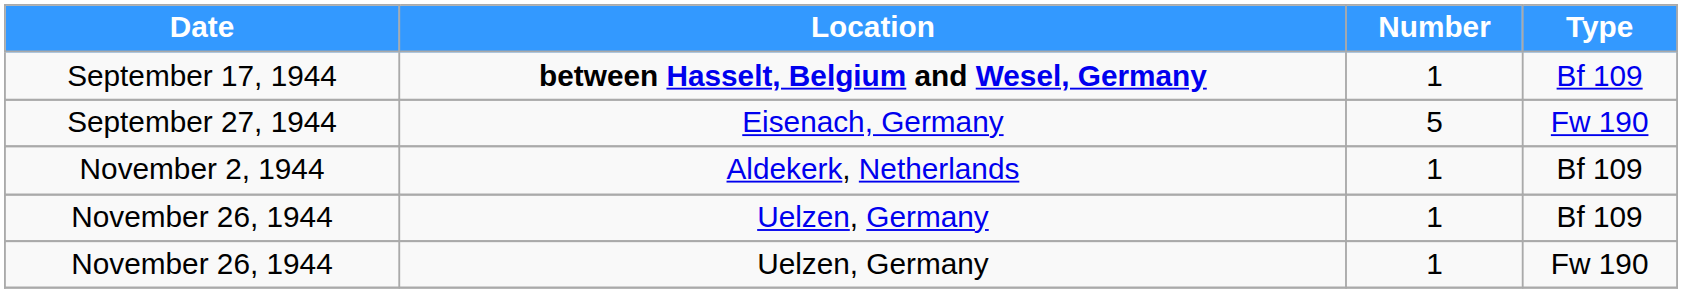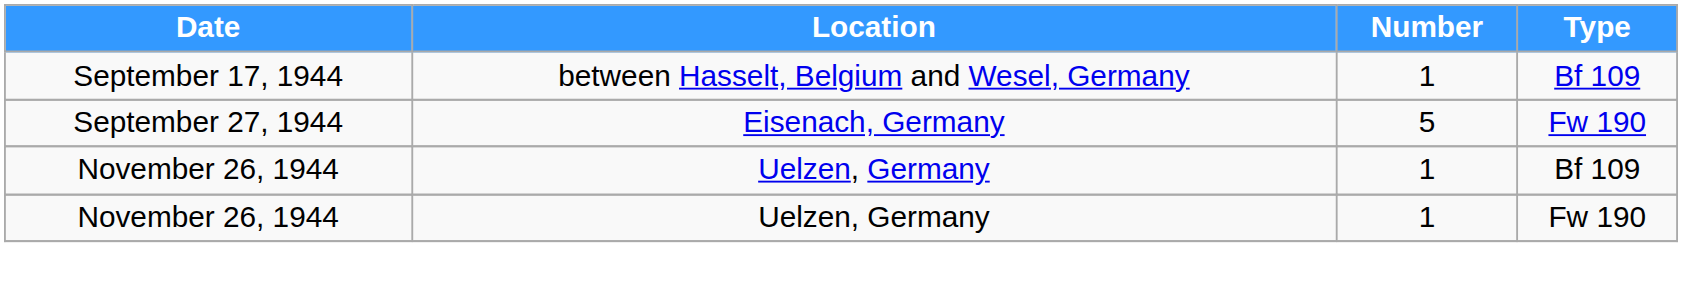 <table align=center class="wikitable" style="width:900px;">
 <tr style="color:white;">
 <th style="background-color: #3399ff">Date</th>
 <th style="background-color: #3399ff">Location</th>
 <th style="background-color: #3399ff">Number</th>
 <th style="background-color: #3399ff">Type</th>
 </tr>
 <tr>
 <td align=center>September 17, 1944</td>
-<td align=center><strong>between <a href='#'>Hasselt, Belgium</a> and <a href='#'>Wesel, Germany</a></strong></td>
+<td align=center>between <a href='#'>Hasselt, Belgium</a> and <a href='#'>Wesel, Germany</a></td>
 <td align=center>1</td>
 <td align=center><a href='#'>Bf 109</a></td>
 </tr>
 <tr style="background: #eeeeee;">
 </tr>
 <tr>
 <td align=center>September 27, 1944</td>
 <td align=center><a href='#'>Eisenach, Germany</a></td>
 <td align=center>5</td>
 <td align=center><a href='#'>Fw 190</a></td>
 </tr>
 <tr>
 </tr>
 <tr style="background: #eeeeee;">
-</tr>
-<tr>
-<td align=center>November 2, 1944</td>
-<td align=center><a href='#'>Aldekerk</a>, <a href='#'>Netherlands</a></td>
-<td align=center>1</td>
-<td align=center>Bf 109</td>
 </tr>
 <tr>
 </tr>
 <tr style="background: #eeeeee;">
 </tr>
 <tr>
 <td align=center>November 26, 1944</td>
 <td align=center><a href='#'>Uelzen</a>, <a href='#'>Germany</a></td>
 <td align=center>1</td>
 <td align=center>Bf 109</td>
 </tr>
 <tr>
 </tr>
 <tr style="background: #eeeeee;">
 </tr>
 <tr>
 <td align=center>November 26, 1944</td>
 <td align=center>Uelzen, Germany</td>
 <td align=center>1</td>
 <td align=center>Fw 190</td>
 </tr>
 <tr>
 </tr>
 </table>
